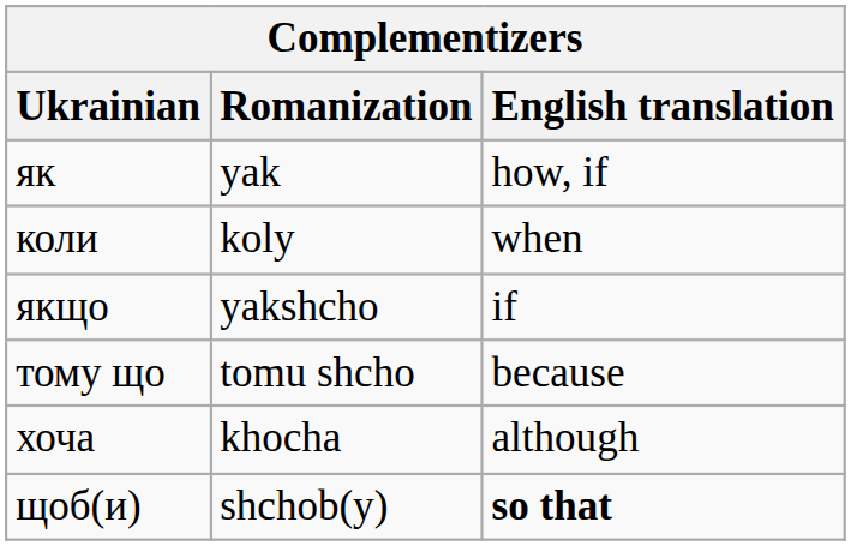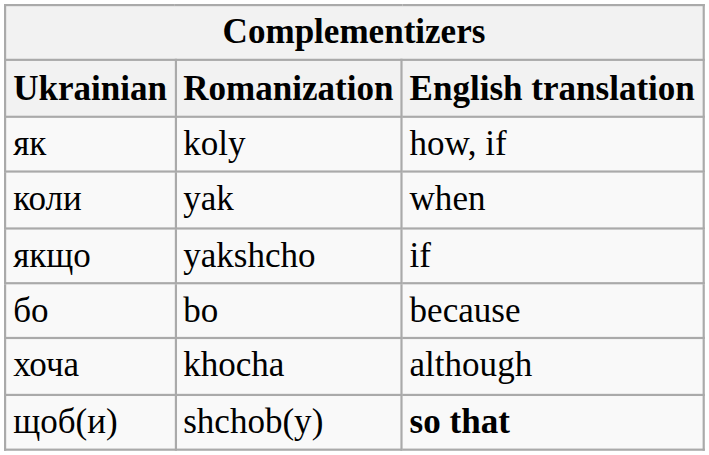 <table class="wikitable" align="center">
 <tr>
 <th colspan="3">Complementizers</th>
 </tr>
 <tr>
 <th>Ukrainian</th>
 <th>Romanization</th>
 <th>English translation</th>
 </tr>
 <tr>
 <td>як</td>
-<td>yak</td>
+<td>koly</td>
 <td>how, if</td>
 </tr>
 <tr>
 <td>коли</td>
-<td>koly</td>
+<td>yak</td>
 <td>when</td>
 </tr>
 <tr>
 <td>якщо</td>
 <td>yakshcho</td>
 <td>if</td>
 </tr>
 <tr>
-<td>тому що</td>
-<td>tomu shcho</td>
+<td>бо</td>
+<td>bo</td>
 <td>because</td>
 </tr>
 <tr>
 <td>хоча</td>
 <td>khocha</td>
 <td>although</td>
 </tr>
 <tr>
 <td>щоб(и)</td>
 <td>shchob(y)</td>
 <td><strong>so that</strong></td>
 </tr>
 </table>
